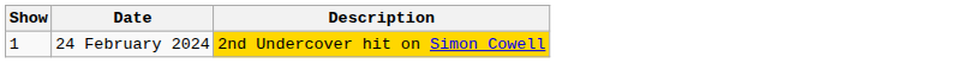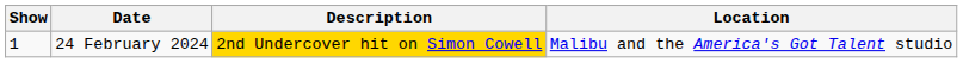 <table class="wikitable">
 <tr>
 <th>Show</th>
 <th>Date</th>
 <th>Description</th>
+<th>Location</th>
 </tr>
 <tr>
 <td>1</td>
 <td>24 February 2024</td>
 <td style="background: gold;">2nd Undercover hit on <a href='#'>Simon Cowell</a></td>
+<td><a href='#'>Malibu</a> and the <em><a href='#'>America's Got Talent</a></em> studio</td>
 </tr>
 </table>
